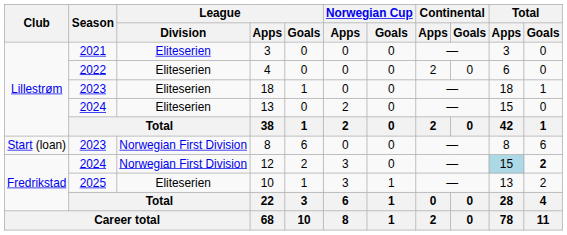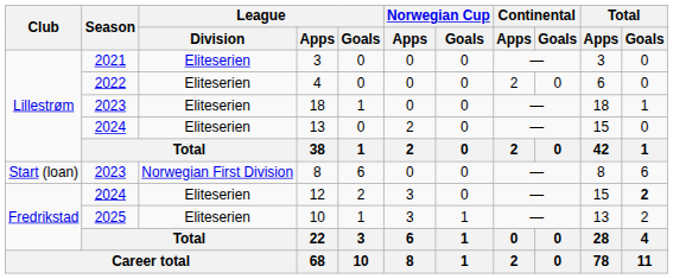 <table class="wikitable" style="text-align: center;">
 <tr>
 <th rowspan="2">Club</th>
 <th rowspan="2">Season</th>
 <th colspan="3">League</th>
 <th colspan="2"><a href='#'>Norwegian Cup</a></th>
 <th colspan="2">Continental</th>
 <th colspan="2">Total</th>
 </tr>
 <tr>
 <th>Division</th>
 <th>Apps</th>
 <th>Goals</th>
 <th>Apps</th>
 <th>Goals</th>
 <th>Apps</th>
 <th>Goals</th>
 <th>Apps</th>
 <th>Goals</th>
 </tr>
 <tr>
 <td rowspan="5"><a href='#'>Lillestrøm</a></td>
 <td><a href='#'>2021</a></td>
 <td><a href='#'>Eliteserien</a></td>
 <td>3</td>
 <td>0</td>
 <td>0</td>
 <td>0</td>
 <td colspan="2">—</td>
 <td>3</td>
 <td>0</td>
 </tr>
 <tr>
 <td><a href='#'>2022</a></td>
 <td>Eliteserien</td>
 <td>4</td>
 <td>0</td>
 <td>0</td>
 <td>0</td>
 <td>2</td>
 <td>0</td>
 <td>6</td>
 <td>0</td>
 </tr>
 <tr>
 <td><a href='#'>2023</a></td>
 <td>Eliteserien</td>
 <td>18</td>
 <td>1</td>
 <td>0</td>
 <td>0</td>
 <td colspan="2">—</td>
 <td>18</td>
 <td>1</td>
 </tr>
 <tr>
 <td><a href='#'>2024</a></td>
 <td>Eliteserien</td>
 <td>13</td>
 <td>0</td>
 <td>2</td>
 <td>0</td>
 <td colspan="2">—</td>
 <td>15</td>
 <td>0</td>
 </tr>
 <tr>
 <th colspan="2">Total</th>
 <th>38</th>
 <th>1</th>
 <th>2</th>
 <th>0</th>
 <th>2</th>
 <th>0</th>
 <th>42</th>
 <th>1</th>
 </tr>
 <tr>
 <td><a href='#'>Start</a> (loan)</td>
 <td><a href='#'>2023</a></td>
 <td><a href='#'>Norwegian First Division</a></td>
 <td>8</td>
 <td>6</td>
 <td>0</td>
 <td>0</td>
 <td colspan="2">—</td>
 <td>8</td>
 <td>6</td>
 </tr>
 <tr>
 <td rowspan="3"><a href='#'>Fredrikstad</a></td>
 <td><a href='#'>2024</a></td>
-<td><a href='#'>Norwegian First Division</a></td>
+<td>Eliteserien</td>
 <td>12</td>
 <td>2</td>
 <td>3</td>
 <td>0</td>
 <td colspan="2">—</td>
-<td style="background: lightblue;">15</td>
+<td>15</td>
 <td><strong>2</strong></td>
 </tr>
 <tr>
 <td><a href='#'>2025</a></td>
 <td>Eliteserien</td>
 <td>10</td>
 <td>1</td>
 <td>3</td>
 <td>1</td>
 <td colspan="2">—</td>
 <td>13</td>
 <td>2</td>
 </tr>
 <tr>
 <th colspan="2">Total</th>
 <th>22</th>
 <th>3</th>
 <th>6</th>
 <th>1</th>
 <th>0</th>
 <th>0</th>
 <th>28</th>
 <th>4</th>
 </tr>
 <tr>
 <th colspan="3">Career total</th>
 <th>68</th>
 <th>10</th>
 <th>8</th>
 <th>1</th>
 <th>2</th>
 <th>0</th>
 <th>78</th>
 <th>11</th>
 </tr>
 </table>
